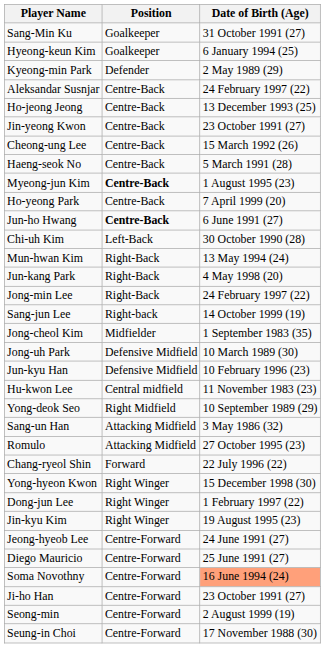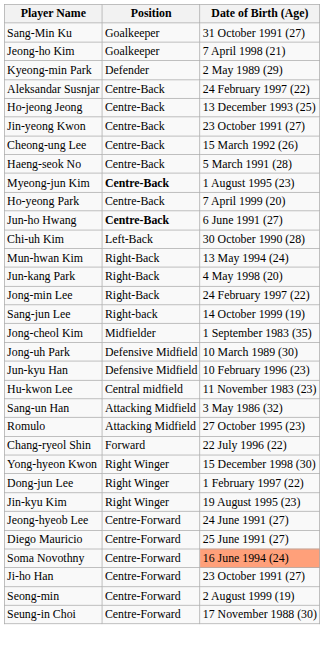 <table class="wikitable">
 <tr>
 <th>Player Name</th>
 <th>Position</th>
 <th>Date of Birth (Age)</th>
 </tr>
 <tr>
 <td>Sang-Min Ku</td>
 <td>Goalkeeper</td>
 <td>31 October 1991 (27)</td>
 </tr>
 <tr>
-<td>Hyeong-keun Kim</td>
+<td>Jeong-ho Kim</td>
 <td>Goalkeeper</td>
-<td>6 January 1994 (25)</td>
+<td>7 April 1998 (21)</td>
 </tr>
 <tr>
 <td>Kyeong-min Park</td>
 <td>Defender</td>
 <td>2 May 1989 (29)</td>
 </tr>
 <tr>
 <td>Aleksandar Susnjar</td>
 <td>Centre-Back</td>
 <td>24 February 1997 (22)</td>
 </tr>
 <tr>
 <td>Ho-jeong Jeong</td>
 <td>Centre-Back</td>
 <td>13 December 1993 (25)</td>
 </tr>
 <tr>
 <td>Jin-yeong Kwon</td>
 <td>Centre-Back</td>
 <td>23 October 1991 (27)</td>
 </tr>
 <tr>
 <td>Cheong-ung Lee</td>
 <td>Centre-Back</td>
 <td>15 March 1992 (26)</td>
 </tr>
 <tr>
 <td>Haeng-seok No</td>
 <td>Centre-Back</td>
 <td>5 March 1991 (28)</td>
 </tr>
 <tr>
 <td>Myeong-jun Kim</td>
 <td><strong>Centre-Back</strong></td>
 <td>1 August 1995 (23)</td>
 </tr>
 <tr>
 <td>Ho-yeong Park</td>
 <td>Centre-Back</td>
 <td>7 April 1999 (20)</td>
 </tr>
 <tr>
 <td>Jun-ho Hwang</td>
 <td><strong>Centre-Back</strong></td>
 <td>6 June 1991 (27)</td>
 </tr>
 <tr>
 <td>Chi-uh Kim</td>
 <td>Left-Back</td>
 <td>30 October 1990 (28)</td>
 </tr>
 <tr>
 <td>Mun-hwan Kim</td>
 <td>Right-Back</td>
 <td>13 May 1994 (24)</td>
 </tr>
 <tr>
 <td>Jun-kang Park</td>
 <td>Right-Back</td>
 <td>4 May 1998 (20)</td>
 </tr>
 <tr>
 <td>Jong-min Lee</td>
 <td>Right-Back</td>
 <td>24 February 1997 (22)</td>
 </tr>
 <tr>
 <td>Sang-jun Lee</td>
 <td>Right-back</td>
 <td>14 October 1999 (19)</td>
 </tr>
 <tr>
 <td>Jong-cheol Kim</td>
 <td>Midfielder</td>
 <td>1 September 1983 (35)</td>
 </tr>
 <tr>
 <td>Jong-uh Park</td>
 <td>Defensive Midfield</td>
 <td>10 March 1989 (30)</td>
 </tr>
 <tr>
 <td>Jun-kyu Han</td>
 <td>Defensive Midfield</td>
 <td>10 February 1996 (23)</td>
 </tr>
 <tr>
 <td>Hu-kwon Lee</td>
 <td>Central midfield</td>
 <td>11 November 1983 (23)</td>
 </tr>
 <tr>
-<td>Yong-deok Seo</td>
-<td>Right Midfield</td>
-<td>10 September 1989 (29)</td>
-</tr>
-<tr>
 <td>Sang-un Han</td>
 <td>Attacking Midfield</td>
 <td>3 May 1986 (32)</td>
 </tr>
 <tr>
 <td>Romulo</td>
 <td>Attacking Midfield</td>
 <td>27 October 1995 (23)</td>
 </tr>
 <tr>
 <td>Chang-ryeol Shin</td>
 <td>Forward</td>
 <td>22 July 1996 (22)</td>
 </tr>
 <tr>
 <td>Yong-hyeon Kwon</td>
 <td>Right Winger</td>
 <td>15 December 1998 (30)</td>
 </tr>
 <tr>
 <td>Dong-jun Lee</td>
 <td>Right Winger</td>
 <td>1 February 1997 (22)</td>
 </tr>
 <tr>
 <td>Jin-kyu Kim</td>
 <td>Right Winger</td>
 <td>19 August 1995 (23)</td>
 </tr>
 <tr>
 <td>Jeong-hyeob Lee</td>
 <td>Centre-Forward</td>
 <td>24 June 1991 (27)</td>
 </tr>
 <tr>
 <td>Diego Mauricio</td>
 <td>Centre-Forward</td>
 <td>25 June 1991 (27)</td>
 </tr>
 <tr>
 <td>Soma Novothny</td>
 <td>Centre-Forward</td>
 <td style="background: lightsalmon;">16 June 1994 (24)</td>
 </tr>
 <tr>
 <td>Ji-ho Han</td>
 <td>Centre-Forward</td>
 <td>23 October 1991 (27)</td>
 </tr>
 <tr>
 <td>Seong-min</td>
 <td>Centre-Forward</td>
 <td>2 August 1999 (19)</td>
 </tr>
 <tr>
 <td>Seung-in Choi</td>
 <td>Centre-Forward</td>
 <td>17 November 1988 (30)</td>
 </tr>
 </table>
